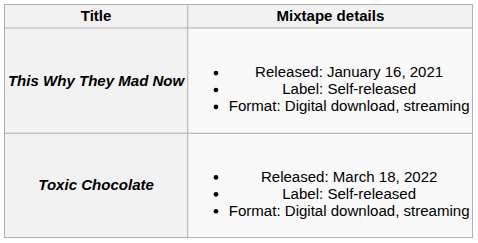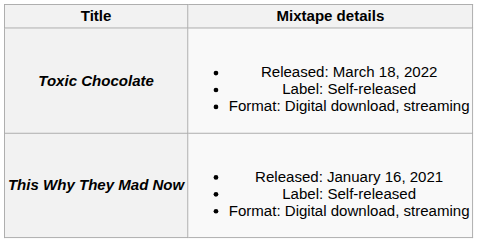 <table class="wikitable plainrowheaders" style="text-align:center;">
 <tr>
 <th>Title</th>
 <th>Mixtape details</th>
 </tr>
 <tr>
+<th scope="row"><em>Toxic Chocolate</em></th>
+<td><br><ul><li>Released: March 18, 2022</li><li>Label: Self-released</li><li>Format: Digital download, streaming</li></ul></td>
+</tr>
+<tr>
 <th scope="row"><em>This Why They Mad Now</em></th>
 <td><br><ul><li>Released: January 16, 2021</li><li>Label: Self-released</li><li>Format: Digital download, streaming</li></ul></td>
 </tr>
-<tr>
-<th scope="row"><em>Toxic Chocolate</em></th>
-<td><br><ul><li>Released: March 18, 2022</li><li>Label: Self-released</li><li>Format: Digital download, streaming</li></ul></td>
-</tr>
 </table>
